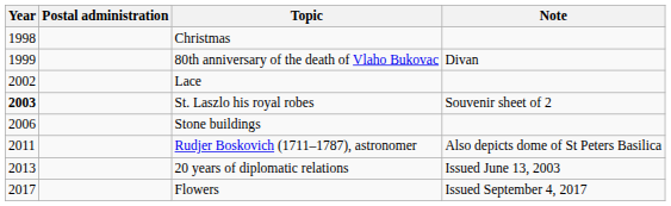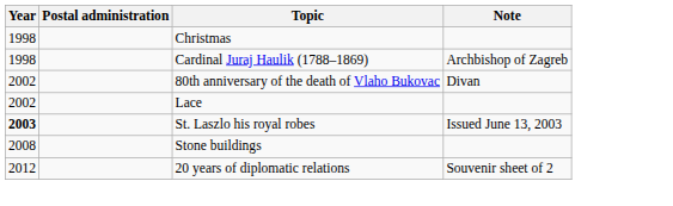 <table class="wikitable">
 <tr>
 <th>Year</th>
 <th>Postal administration</th>
 <th>Topic</th>
 <th>Note</th>
 </tr>
 <tr>
 <td>1998</td>
 <td></td>
 <td>Christmas</td>
 <td></td>
 </tr>
 <tr>
-<td>1999</td>
+<td>1998</td>
+<td></td>
+<td>Cardinal <a href='#'>Juraj Haulik</a> (1788–1869)</td>
+<td>Archbishop of Zagreb</td>
+</tr>
+<tr>
+<td>2002</td>
 <td></td>
 <td>80th anniversary of the death of <a href='#'>Vlaho Bukovac</a></td>
 <td>Divan</td>
 </tr>
 <tr>
 <td>2002</td>
 <td></td>
 <td>Lace</td>
 <td></td>
 </tr>
 <tr>
 <td><strong>2003</strong></td>
 <td></td>
 <td>St. Laszlo his royal robes</td>
-<td>Souvenir sheet of 2</td>
+<td>Issued June 13, 2003</td>
 </tr>
 <tr>
-<td>2006</td>
+<td>2008</td>
 <td></td>
 <td>Stone buildings</td>
 <td></td>
 </tr>
 <tr>
-<td>2011</td>
-<td></td>
-<td><a href='#'>Rudjer Boskovich</a> (1711–1787), astronomer</td>
-<td>Also depicts dome of St Peters Basilica</td>
-</tr>
-<tr>
-<td>2013</td>
+<td>2012</td>
 <td></td>
 <td>20 years of diplomatic relations</td>
-<td>Issued June 13, 2003</td>
-</tr>
-<tr>
-<td>2017</td>
-<td></td>
-<td>Flowers</td>
-<td>Issued September 4, 2017</td>
+<td>Souvenir sheet of 2</td>
 </tr>
 </table>
